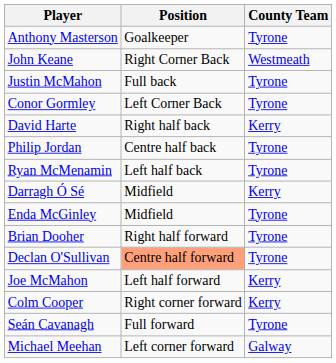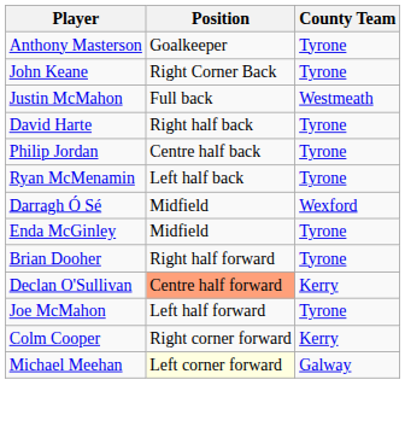 <table class="wikitable">
 <tr>
 <th>Player</th>
 <th>Position</th>
 <th>County Team</th>
 </tr>
 <tr>
 <td><a href='#'>Anthony Masterson</a></td>
 <td>Goalkeeper</td>
 <td><a href='#'>Tyrone</a></td>
 </tr>
 <tr>
 <td><a href='#'>John Keane</a></td>
 <td>Right Corner Back</td>
-<td><a href='#'>Westmeath</a></td>
+<td><a href='#'>Tyrone</a></td>
 </tr>
 <tr>
 <td><a href='#'>Justin McMahon</a></td>
 <td>Full back</td>
-<td><a href='#'>Tyrone</a></td>
-</tr>
-<tr>
-<td><a href='#'>Conor Gormley</a></td>
-<td>Left Corner Back</td>
-<td><a href='#'>Tyrone</a></td>
+<td><a href='#'>Westmeath</a></td>
 </tr>
 <tr>
 <td><a href='#'>David Harte</a></td>
 <td>Right half back</td>
-<td><a href='#'>Kerry</a></td>
+<td><a href='#'>Tyrone</a></td>
 </tr>
 <tr>
 <td><a href='#'>Philip Jordan</a></td>
 <td>Centre half back</td>
 <td><a href='#'>Tyrone</a></td>
 </tr>
 <tr>
 <td><a href='#'>Ryan McMenamin</a></td>
 <td>Left half back</td>
 <td><a href='#'>Tyrone</a></td>
 </tr>
 <tr>
 <td><a href='#'>Darragh Ó Sé</a></td>
 <td>Midfield</td>
-<td><a href='#'>Kerry</a></td>
+<td><a href='#'>Wexford</a></td>
 </tr>
 <tr>
 <td><a href='#'>Enda McGinley</a></td>
 <td>Midfield</td>
 <td><a href='#'>Tyrone</a></td>
 </tr>
 <tr>
 <td><a href='#'>Brian Dooher</a></td>
 <td>Right half forward</td>
 <td><a href='#'>Tyrone</a></td>
 </tr>
 <tr>
 <td><a href='#'>Declan O'Sullivan</a></td>
 <td style="background: lightsalmon;">Centre half forward</td>
-<td><a href='#'>Tyrone</a></td>
+<td><a href='#'>Kerry</a></td>
 </tr>
 <tr>
 <td><a href='#'>Joe McMahon</a></td>
 <td>Left half forward</td>
-<td><a href='#'>Kerry</a></td>
+<td><a href='#'>Tyrone</a></td>
 </tr>
 <tr>
 <td><a href='#'>Colm Cooper</a></td>
 <td>Right corner forward</td>
 <td><a href='#'>Kerry</a></td>
 </tr>
 <tr>
-<td><a href='#'>Seán Cavanagh</a></td>
-<td>Full forward</td>
-<td><a href='#'>Tyrone</a></td>
-</tr>
-<tr>
 <td><a href='#'>Michael Meehan</a></td>
-<td>Left corner forward</td>
+<td style="background: lightyellow;">Left corner forward</td>
 <td><a href='#'>Galway</a></td>
 </tr>
 </table>
